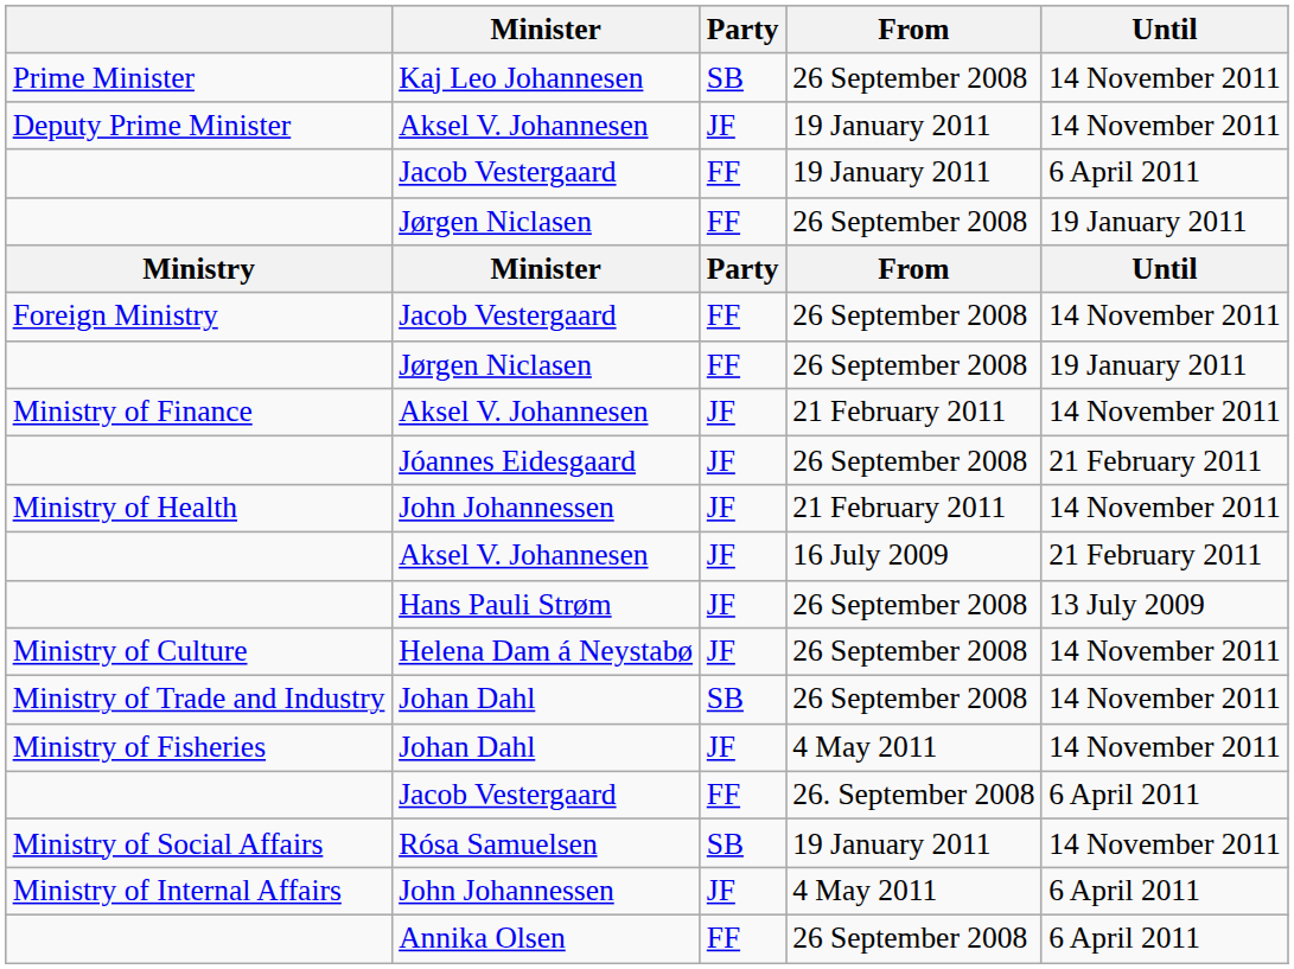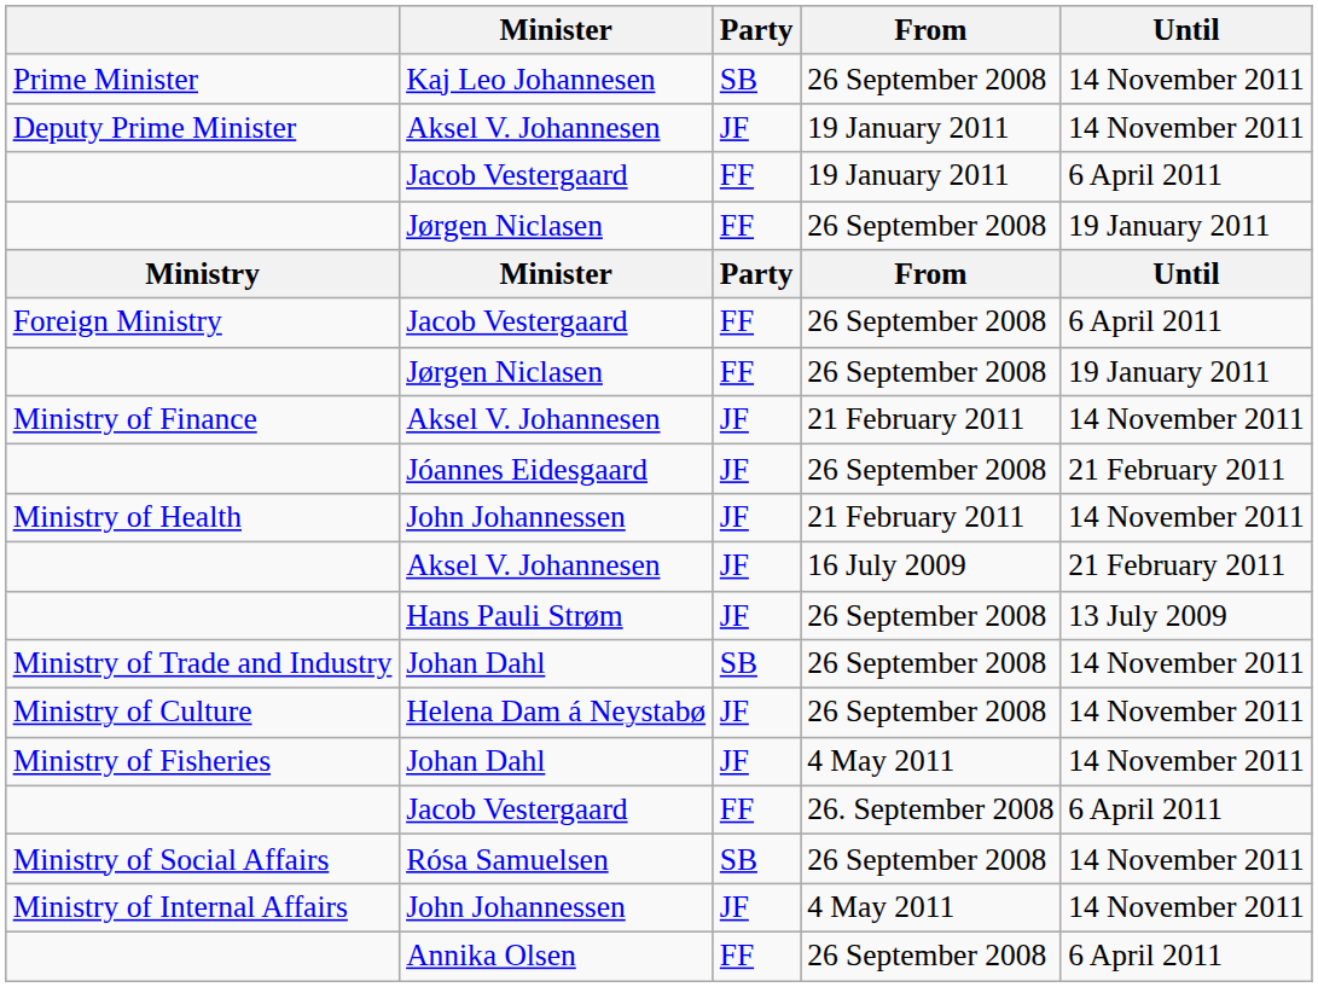 <table class="wikitable" align="center">
 <tr>
 <th></th>
 <th>Minister</th>
 <th>Party</th>
 <th>From</th>
 <th>Until</th>
 </tr>
 <tr>
 <td><a href='#'>Prime Minister</a></td>
 <td><a href='#'>Kaj Leo Johannesen</a></td>
 <td><a href='#'>SB</a></td>
 <td>26 September 2008</td>
 <td>14 November 2011</td>
 </tr>
 <tr>
 <td><a href='#'>Deputy Prime Minister</a></td>
 <td><a href='#'>Aksel V. Johannesen</a></td>
 <td><a href='#'>JF</a></td>
 <td>19 January 2011</td>
 <td>14 November 2011</td>
 </tr>
 <tr>
 <td></td>
 <td><a href='#'>Jacob Vestergaard</a></td>
 <td><a href='#'>FF</a></td>
 <td>19 January 2011</td>
 <td>6 April 2011</td>
 </tr>
 <tr>
 <td></td>
 <td><a href='#'>Jørgen Niclasen</a></td>
 <td><a href='#'>FF</a></td>
 <td>26 September 2008</td>
 <td>19 January 2011</td>
 </tr>
 <tr>
 <th>Ministry</th>
 <th>Minister</th>
 <th>Party</th>
 <th>From</th>
 <th>Until</th>
 </tr>
 <tr>
 <td><a href='#'>Foreign Ministry</a></td>
 <td><a href='#'>Jacob Vestergaard</a></td>
 <td><a href='#'>FF</a></td>
 <td>26 September 2008</td>
-<td>14 November 2011</td>
+<td>6 April 2011</td>
 </tr>
 <tr>
 <td></td>
 <td><a href='#'>Jørgen Niclasen</a></td>
 <td><a href='#'>FF</a></td>
 <td>26 September 2008</td>
 <td>19 January 2011</td>
 </tr>
 <tr>
 <td><a href='#'>Ministry of Finance</a></td>
 <td><a href='#'>Aksel V. Johannesen</a></td>
 <td><a href='#'>JF</a></td>
 <td>21 February 2011</td>
 <td>14 November 2011</td>
 </tr>
 <tr>
 <td></td>
 <td><a href='#'>Jóannes Eidesgaard</a></td>
 <td><a href='#'>JF</a></td>
 <td>26 September 2008</td>
 <td>21 February 2011</td>
 </tr>
 <tr>
 <td><a href='#'>Ministry of Health</a></td>
 <td><a href='#'>John Johannessen</a></td>
 <td><a href='#'>JF</a></td>
 <td>21 February 2011</td>
 <td>14 November 2011</td>
 </tr>
 <tr>
 <td></td>
 <td><a href='#'>Aksel V. Johannesen</a></td>
 <td><a href='#'>JF</a></td>
 <td>16 July 2009</td>
 <td>21 February 2011</td>
 </tr>
 <tr>
 <td></td>
 <td><a href='#'>Hans Pauli Strøm</a></td>
 <td><a href='#'>JF</a></td>
 <td>26 September 2008</td>
 <td>13 July 2009</td>
 </tr>
 <tr>
-<td><a href='#'>Ministry of Culture</a></td>
-<td><a href='#'>Helena Dam á Neystabø</a></td>
-<td><a href='#'>JF</a></td>
+<td><a href='#'>Ministry of Trade and Industry</a></td>
+<td><a href='#'>Johan Dahl</a></td>
+<td><a href='#'>SB</a></td>
 <td>26 September 2008</td>
 <td>14 November 2011</td>
 </tr>
 <tr>
-<td><a href='#'>Ministry of Trade and Industry</a></td>
-<td><a href='#'>Johan Dahl</a></td>
-<td><a href='#'>SB</a></td>
+<td><a href='#'>Ministry of Culture</a></td>
+<td><a href='#'>Helena Dam á Neystabø</a></td>
+<td><a href='#'>JF</a></td>
 <td>26 September 2008</td>
 <td>14 November 2011</td>
 </tr>
 <tr>
 <td><a href='#'>Ministry of Fisheries</a></td>
 <td><a href='#'>Johan Dahl</a></td>
 <td><a href='#'>JF</a></td>
 <td>4 May 2011</td>
 <td>14 November 2011</td>
 </tr>
 <tr>
 <td></td>
 <td><a href='#'>Jacob Vestergaard</a></td>
 <td><a href='#'>FF</a></td>
 <td>26. September 2008</td>
 <td>6 April 2011</td>
 </tr>
 <tr>
 <td><a href='#'>Ministry of Social Affairs</a></td>
 <td><a href='#'>Rósa Samuelsen</a></td>
 <td><a href='#'>SB</a></td>
-<td>19 January 2011</td>
+<td>26 September 2008</td>
 <td>14 November 2011</td>
 </tr>
 <tr>
 <td><a href='#'>Ministry of Internal Affairs</a></td>
 <td><a href='#'>John Johannessen</a></td>
 <td><a href='#'>JF</a></td>
 <td>4 May 2011</td>
-<td>6 April 2011</td>
+<td>14 November 2011</td>
 </tr>
 <tr>
 <td></td>
 <td><a href='#'>Annika Olsen</a></td>
 <td><a href='#'>FF</a></td>
 <td>26 September 2008</td>
 <td>6 April 2011</td>
 </tr>
 <tr>
 </tr>
 </table>
